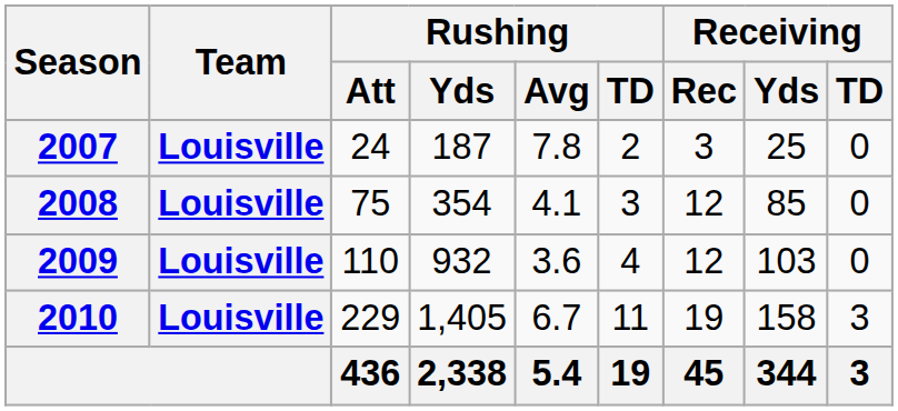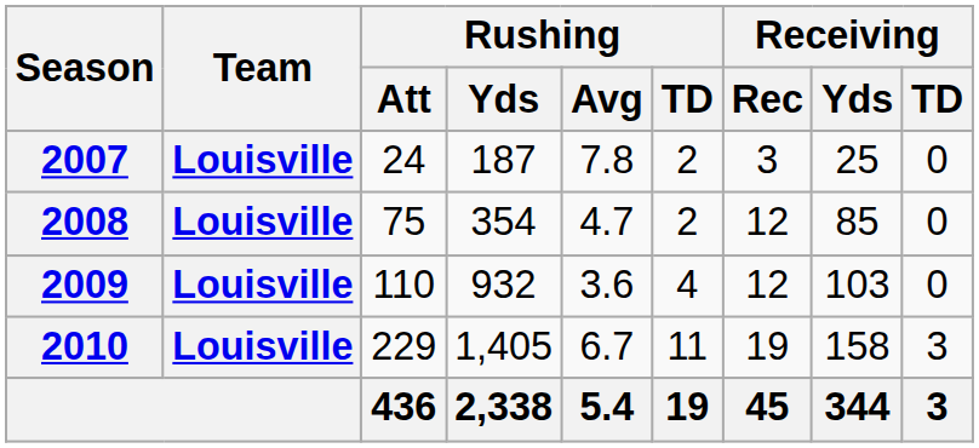 <table class="wikitable" style="text-align:center;">
 <tr>
 <th rowspan="2">Season</th>
 <th rowspan="2">Team</th>
 <th colspan="4">Rushing</th>
 <th colspan="3">Receiving</th>
 </tr>
 <tr>
 <th>Att</th>
 <th>Yds</th>
 <th>Avg</th>
 <th>TD</th>
 <th>Rec</th>
 <th>Yds</th>
 <th>TD</th>
 </tr>
 <tr>
 <th><a href='#'>2007</a></th>
 <th><a href='#'>Louisville</a></th>
 <td>24</td>
 <td>187</td>
 <td>7.8</td>
 <td>2</td>
 <td>3</td>
 <td>25</td>
 <td>0</td>
 </tr>
 <tr>
 <th><a href='#'>2008</a></th>
 <th><a href='#'>Louisville</a></th>
 <td>75</td>
 <td>354</td>
-<td>4.1</td>
-<td>3</td>
+<td>4.7</td>
+<td>2</td>
 <td>12</td>
 <td>85</td>
 <td>0</td>
 </tr>
 <tr>
 <th><a href='#'>2009</a></th>
 <th><a href='#'>Louisville</a></th>
 <td>110</td>
 <td>932</td>
 <td>3.6</td>
 <td>4</td>
 <td>12</td>
 <td>103</td>
 <td>0</td>
 </tr>
 <tr>
 <th><a href='#'>2010</a></th>
 <th><a href='#'>Louisville</a></th>
 <td>229</td>
 <td>1,405</td>
 <td>6.7</td>
 <td>11</td>
 <td>19</td>
 <td>158</td>
 <td>3</td>
 </tr>
 <tr>
 <th colspan="2"></th>
 <th>436</th>
 <th>2,338</th>
 <th>5.4</th>
 <th>19</th>
 <th>45</th>
 <th>344</th>
 <th>3</th>
 </tr>
 </table>
